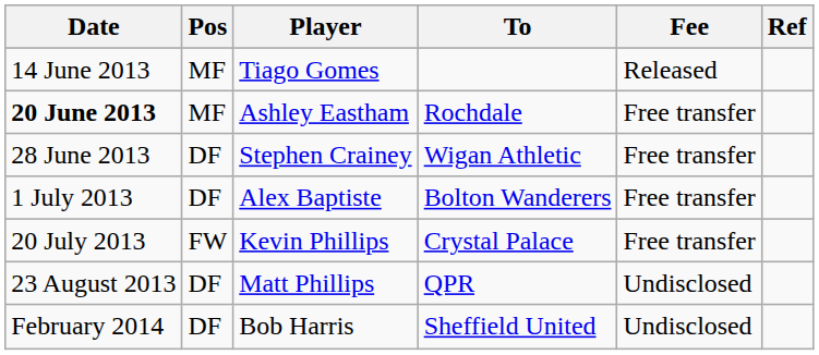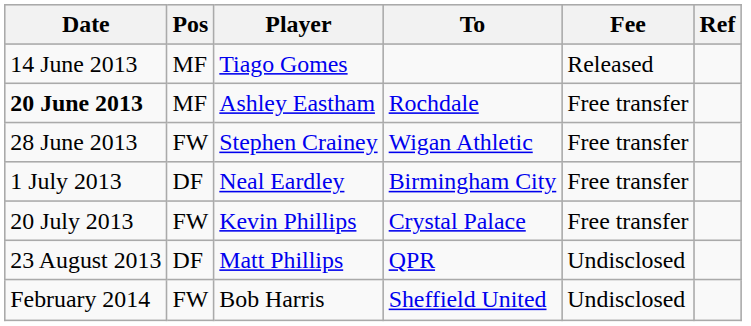 <table class="wikitable" style="font-size:95%;">
 <tr>
 <th>Date</th>
 <th>Pos</th>
 <th>Player</th>
 <th>To</th>
 <th>Fee</th>
 <th>Ref</th>
 </tr>
 <tr>
 <td>14 June 2013</td>
 <td>MF</td>
 <td> <a href='#'>Tiago Gomes</a></td>
 <td></td>
 <td>Released</td>
 <td></td>
 </tr>
 <tr>
 <td><strong>20 June 2013</strong></td>
 <td>MF</td>
 <td>  <a href='#'>Ashley Eastham</a></td>
 <td><a href='#'>Rochdale</a></td>
 <td>Free transfer</td>
 <td></td>
 </tr>
 <tr>
 <td>28 June 2013</td>
-<td>DF</td>
+<td>FW</td>
 <td> <a href='#'>Stephen Crainey</a></td>
 <td><a href='#'>Wigan Athletic</a></td>
 <td>Free transfer</td>
 <td></td>
 </tr>
 <tr>
 <td>1 July 2013</td>
 <td>DF</td>
-<td> <a href='#'>Alex Baptiste</a></td>
-<td><a href='#'>Bolton Wanderers</a></td>
+<td> <a href='#'>Neal Eardley</a></td>
+<td><a href='#'>Birmingham City</a></td>
 <td>Free transfer</td>
 <td></td>
 </tr>
 <tr>
 <td>20 July 2013</td>
 <td>FW</td>
 <td>  <a href='#'>Kevin Phillips</a></td>
 <td><a href='#'>Crystal Palace</a></td>
 <td>Free transfer</td>
 <td></td>
 </tr>
 <tr>
 <td>23 August 2013</td>
 <td>DF</td>
 <td> <a href='#'>Matt Phillips</a></td>
 <td><a href='#'>QPR</a></td>
 <td>Undisclosed</td>
 <td></td>
 </tr>
 <tr>
 <td>February 2014</td>
-<td>DF</td>
+<td>FW</td>
 <td> Bob Harris</td>
 <td><a href='#'>Sheffield United</a></td>
 <td>Undisclosed</td>
 <td></td>
 </tr>
 </table>
